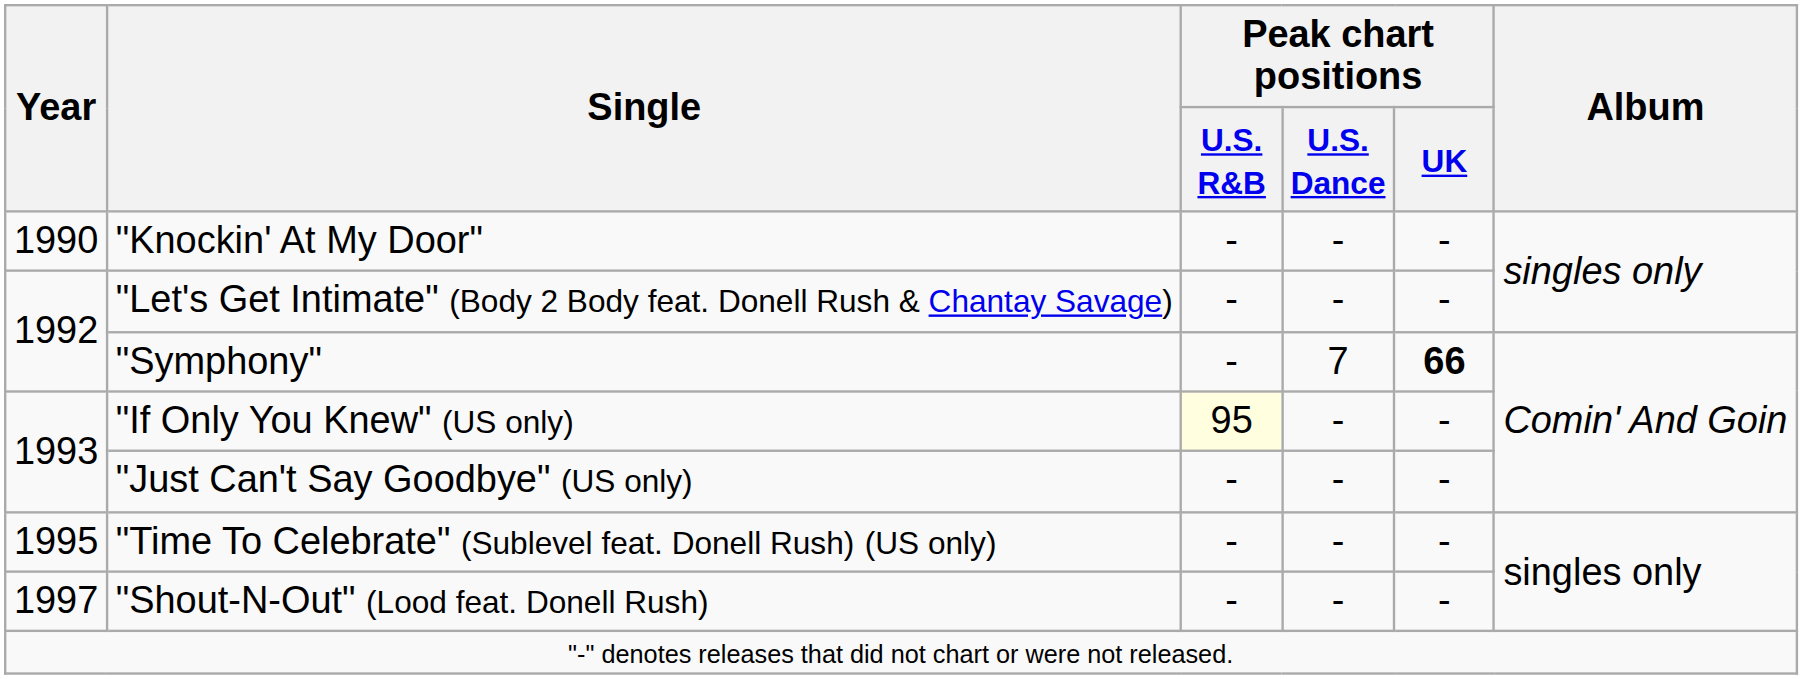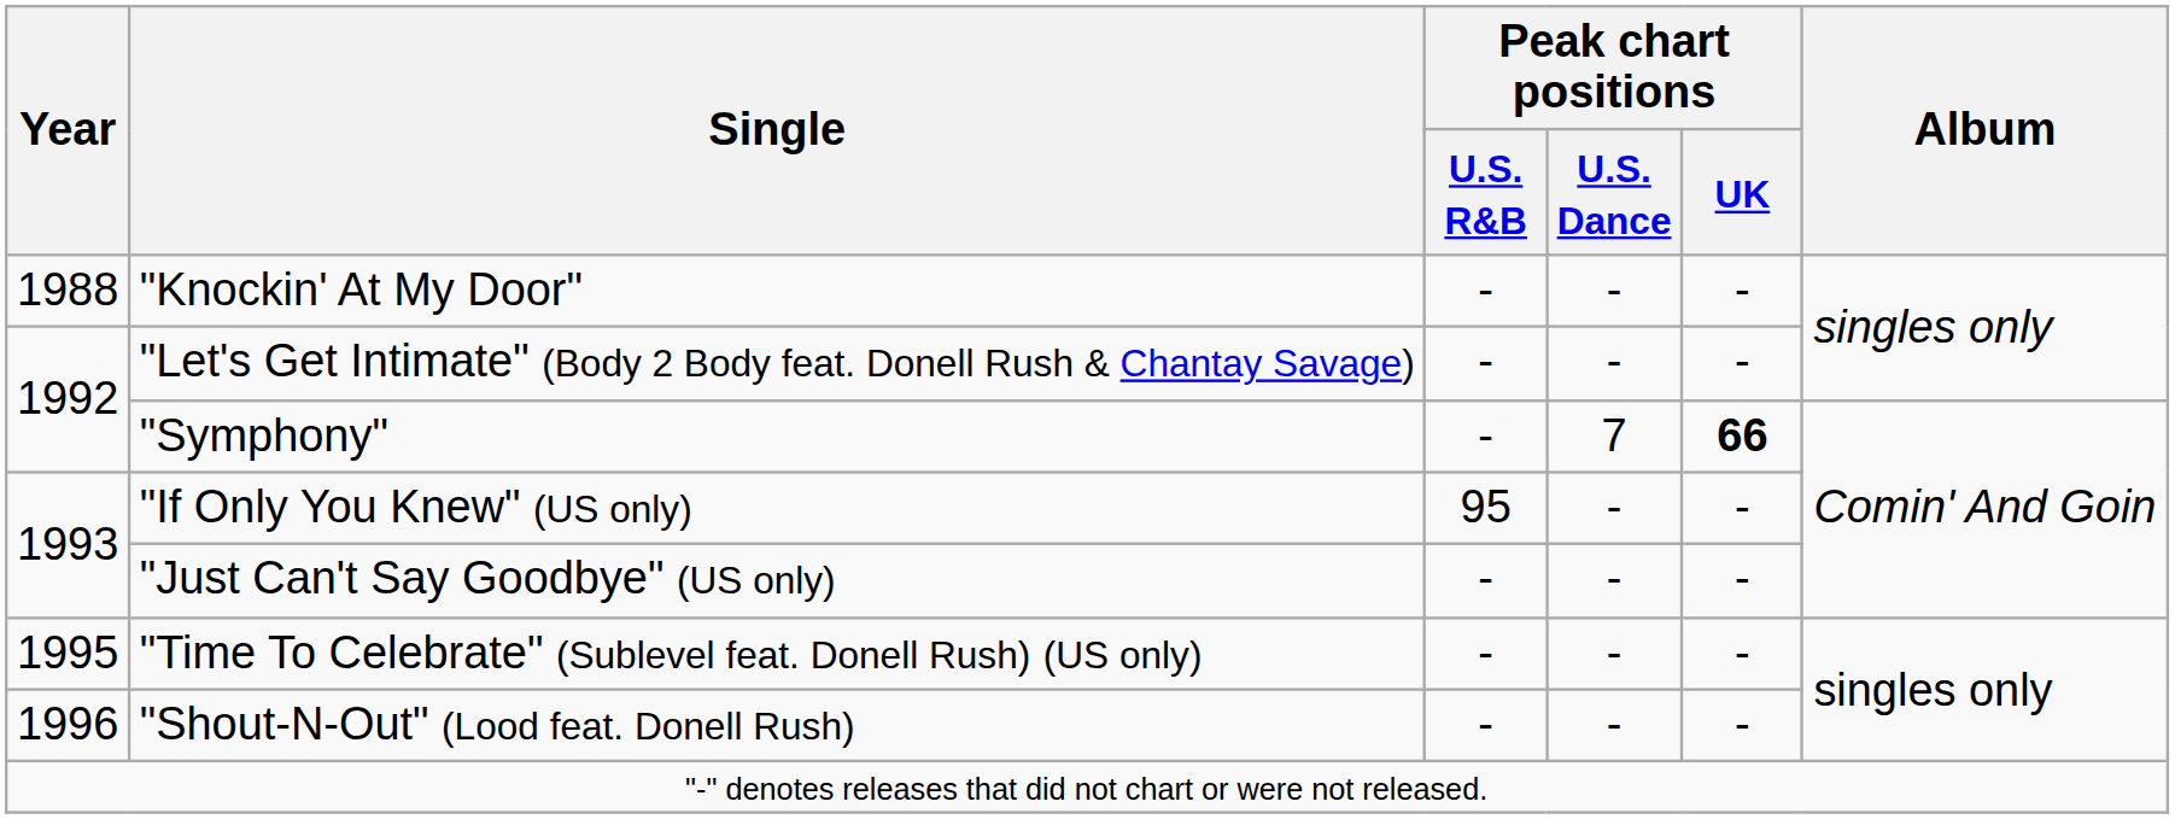 <table class="wikitable">
 <tr>
 <th rowspan="2">Year</th>
 <th rowspan="2">Single</th>
 <th colspan="3">Peak chart positions</th>
 <th rowspan="2">Album</th>
 </tr>
 <tr>
 <th width="35"><small><a href='#'>U.S. R&B</a></small><br></th>
 <th width="35"><small><a href='#'>U.S. Dance</a></small><br></th>
 <th width="35"><small><a href='#'>UK</a></small><br></th>
 </tr>
 <tr>
-<td rowspan="1">1990</td>
+<td rowspan="1">1988</td>
 <td align="left">"Knockin' At My Door"</td>
 <td align="center">-</td>
 <td align="center">-</td>
 <td align="center">-</td>
 <td align="left" rowspan="2"><em>singles only</em></td>
 </tr>
 <tr>
 <td rowspan="2">1992</td>
 <td align="left">"Let's Get Intimate" <small>(Body 2 Body feat. Donell Rush & <a href='#'>Chantay Savage</a>)</small></td>
 <td align="center">-</td>
 <td align="center">-</td>
 <td align="center">-</td>
 </tr>
 <tr>
 <td align="left">"Symphony"</td>
 <td align="center">-</td>
 <td align="center">7</td>
 <td align="center"><strong>66</strong></td>
 <td align="left" rowspan="3"><em>Comin' And Goin<strong></td>
 </tr>
 <tr>
 <td rowspan="2">1993</td>
 <td align="left">"If Only You Knew" <small>(US only)</small></td>
-<td align="center" style="background: lightyellow;">95</td>
+<td align="center">95</td>
 <td align="center">-</td>
 <td align="center">-</td>
 </tr>
 <tr>
 <td align="left">"Just Can't Say Goodbye" <small>(US only)</small></td>
 <td align="center">-</td>
 <td align="center">-</td>
 <td align="center">-</td>
 </tr>
 <tr>
 <td rowspan="1">1995</td>
 <td align="left">"Time To Celebrate" <small>(Sublevel feat. Donell Rush)</small> <small>(US only)</small></td>
 <td align="center">-</td>
 <td align="center">-</td>
 <td align="center">-</td>
 <td align="left" rowspan="2"></em>singles only<em></td>
 </tr>
 <tr>
-<td rowspan="1">1997</td>
+<td rowspan="1">1996</td>
 <td align="left">"Shout-N-Out" <small>(Lood feat. Donell Rush)</small></td>
 <td align="center">-</td>
 <td align="center">-</td>
 <td align="center">-</td>
 </tr>
 <tr>
 <td align="center" colspan="15" style="font-size:8pt">"-" denotes releases that did not chart or were not released.</td>
 </tr>
 </table>
